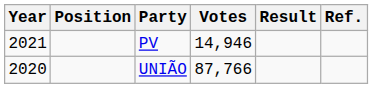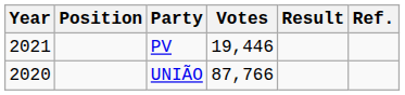 <table class="wikitable">
 <tr>
 <th>Year</th>
 <th>Position</th>
 <th>Party</th>
 <th>Votes</th>
 <th>Result</th>
 <th>Ref.</th>
 </tr>
 <tr>
 <td>2021</td>
 <td></td>
 <td><a href='#'>PV</a></td>
-<td>14,946</td>
+<td>19,446</td>
 <td></td>
 <td></td>
 </tr>
 <tr>
 <td>2020</td>
 <td></td>
 <td><a href='#'>UNIÃO</a></td>
 <td>87,766</td>
 <td></td>
 <td></td>
 </tr>
 </table>
